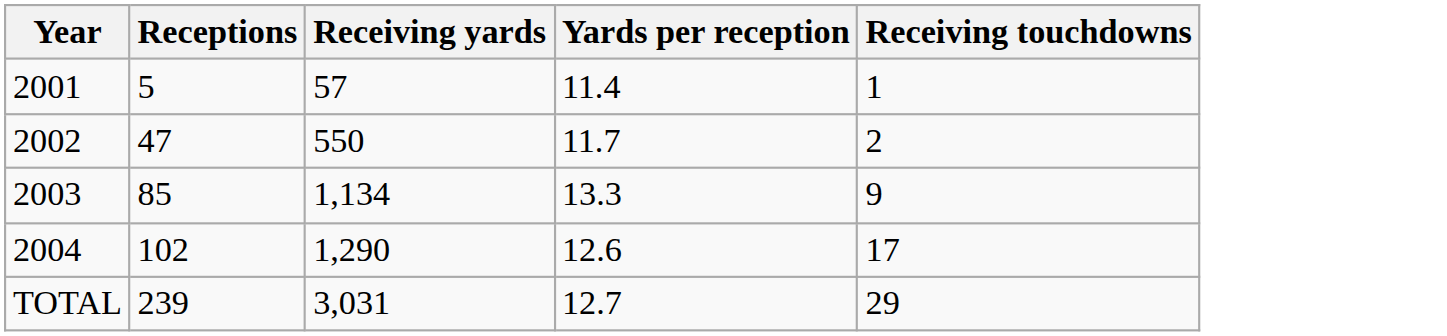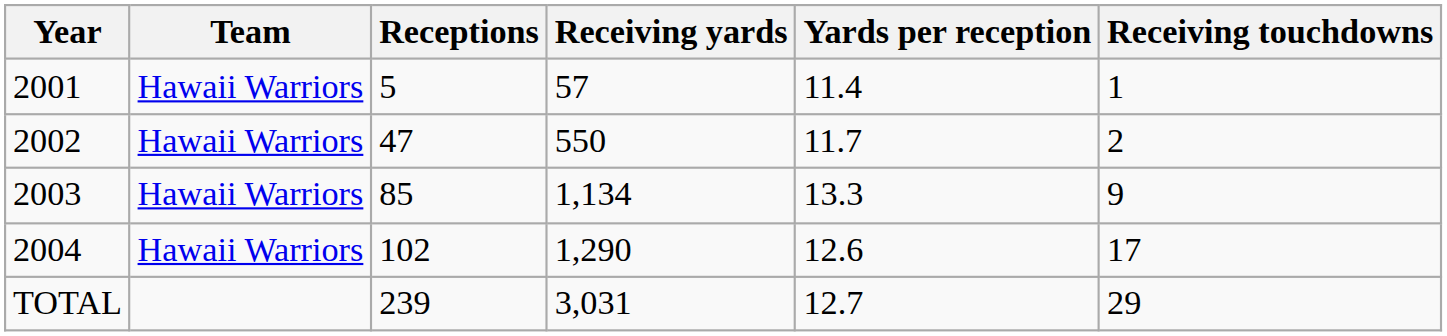 <table class="wikitable">
 <tr>
 <th>Year</th>
+<th>Team</th>
 <th>Receptions</th>
 <th>Receiving yards</th>
 <th>Yards per reception</th>
 <th>Receiving touchdowns</th>
 </tr>
 <tr>
 <td>2001</td>
+<td><a href='#'>Hawaii Warriors</a></td>
 <td>5</td>
 <td>57</td>
 <td>11.4</td>
 <td>1</td>
 </tr>
 <tr>
 <td>2002</td>
+<td><a href='#'>Hawaii Warriors</a></td>
 <td>47</td>
 <td>550</td>
 <td>11.7</td>
 <td>2</td>
 </tr>
 <tr>
 <td>2003</td>
+<td><a href='#'>Hawaii Warriors</a></td>
 <td>85</td>
 <td>1,134</td>
 <td>13.3</td>
 <td>9</td>
 </tr>
 <tr>
 <td>2004</td>
+<td><a href='#'>Hawaii Warriors</a></td>
 <td>102</td>
 <td>1,290</td>
 <td>12.6</td>
 <td>17</td>
 </tr>
 <tr>
 <td>TOTAL</td>
+<td></td>
 <td>239</td>
 <td>3,031</td>
 <td>12.7</td>
 <td>29</td>
 </tr>
 </table>
